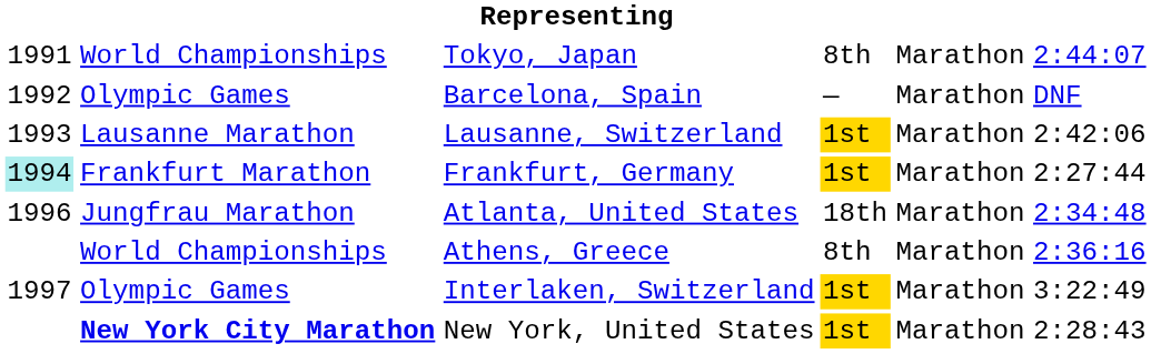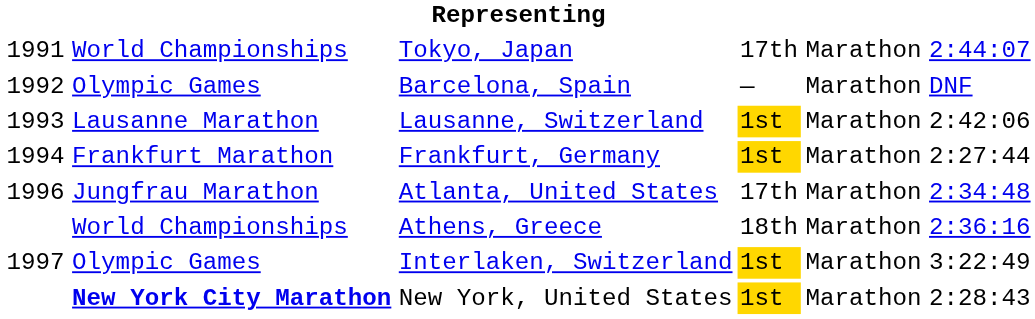 <table>
 <tr>
 <th colspan="6">Representing </th>
 </tr>
 <tr>
 <td>1991</td>
 <td><a href='#'>World Championships</a></td>
 <td><a href='#'>Tokyo, Japan</a></td>
-<td>8th</td>
+<td>17th</td>
 <td>Marathon</td>
 <td><a href='#'>2:44:07</a></td>
 </tr>
 <tr>
 <td>1992</td>
 <td><a href='#'>Olympic Games</a></td>
 <td><a href='#'>Barcelona, Spain</a></td>
 <td>—</td>
 <td>Marathon</td>
 <td><a href='#'>DNF</a></td>
 </tr>
 <tr>
 <td>1993</td>
 <td><a href='#'>Lausanne Marathon</a></td>
 <td><a href='#'>Lausanne, Switzerland</a></td>
 <td bgcolor="gold">1st</td>
 <td>Marathon</td>
 <td>2:42:06</td>
 </tr>
 <tr>
-<td style="background: paleturquoise;">1994</td>
+<td>1994</td>
 <td><a href='#'>Frankfurt Marathon</a></td>
 <td><a href='#'>Frankfurt, Germany</a></td>
 <td bgcolor="gold">1st</td>
 <td>Marathon</td>
 <td>2:27:44</td>
 </tr>
 <tr>
 <td>1996</td>
 <td><a href='#'>Jungfrau Marathon</a></td>
 <td><a href='#'>Atlanta, United States</a></td>
-<td>18th</td>
+<td>17th</td>
 <td>Marathon</td>
 <td><a href='#'>2:34:48</a></td>
 </tr>
 <tr>
 <td rowspan=3>1997</td>
 <td><a href='#'>World Championships</a></td>
 <td><a href='#'>Athens, Greece</a></td>
-<td>8th</td>
+<td>18th</td>
 <td>Marathon</td>
 <td><a href='#'>2:36:16</a></td>
 </tr>
 <tr>
 <td><a href='#'>Olympic Games</a></td>
 <td><a href='#'>Interlaken, Switzerland</a></td>
 <td bgcolor="gold">1st</td>
 <td>Marathon</td>
 <td>3:22:49</td>
 </tr>
 <tr>
 <td><strong><a href='#'>New York City Marathon</a></strong></td>
 <td>New York, United States</td>
 <td bgcolor="gold">1st</td>
 <td>Marathon</td>
 <td>2:28:43</td>
 </tr>
 </table>
